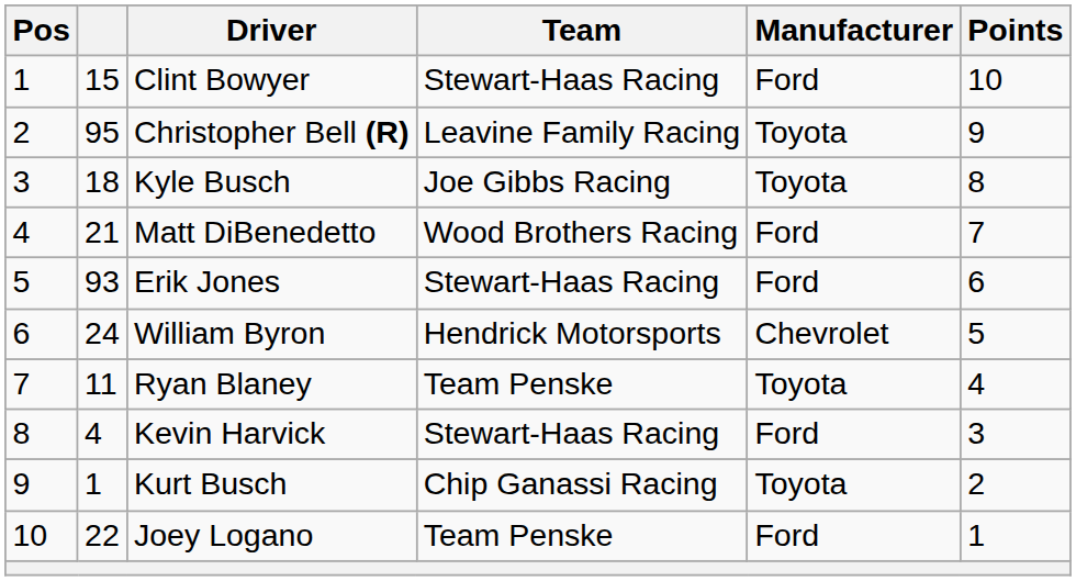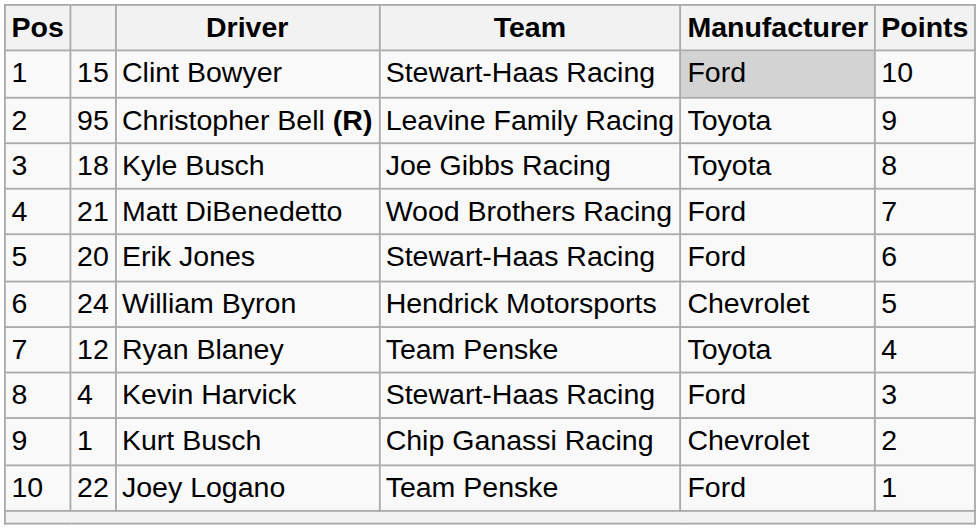 <table class="wikitable" style="font-size:98%">
 <tr>
 <th>Pos</th>
 <th></th>
 <th>Driver</th>
 <th>Team</th>
 <th>Manufacturer</th>
 <th>Points</th>
 </tr>
 <tr>
 <td>1</td>
 <td>15</td>
 <td>Clint Bowyer</td>
 <td>Stewart-Haas Racing</td>
-<td>Ford</td>
+<td style="background: lightgrey;">Ford</td>
 <td>10</td>
 </tr>
 <tr>
 <td>2</td>
 <td>95</td>
 <td>Christopher Bell <strong>(R)</strong></td>
 <td>Leavine Family Racing</td>
 <td>Toyota</td>
 <td>9</td>
 </tr>
 <tr>
 <td>3</td>
 <td>18</td>
 <td>Kyle Busch</td>
 <td>Joe Gibbs Racing</td>
 <td>Toyota</td>
 <td>8</td>
 </tr>
 <tr>
 <td>4</td>
 <td>21</td>
 <td>Matt DiBenedetto</td>
 <td>Wood Brothers Racing</td>
 <td>Ford</td>
 <td>7</td>
 </tr>
 <tr>
 <td>5</td>
-<td>93</td>
+<td>20</td>
 <td>Erik Jones</td>
 <td>Stewart-Haas Racing</td>
 <td>Ford</td>
 <td>6</td>
 </tr>
 <tr>
 <td>6</td>
 <td>24</td>
 <td>William Byron</td>
 <td>Hendrick Motorsports</td>
 <td>Chevrolet</td>
 <td>5</td>
 </tr>
 <tr>
 <td>7</td>
-<td>11</td>
+<td>12</td>
 <td>Ryan Blaney</td>
 <td>Team Penske</td>
 <td>Toyota</td>
 <td>4</td>
 </tr>
 <tr>
 <td>8</td>
 <td>4</td>
 <td>Kevin Harvick</td>
 <td>Stewart-Haas Racing</td>
 <td>Ford</td>
 <td>3</td>
 </tr>
 <tr>
 <td>9</td>
 <td>1</td>
 <td>Kurt Busch</td>
 <td>Chip Ganassi Racing</td>
-<td>Toyota</td>
+<td>Chevrolet</td>
 <td>2</td>
 </tr>
 <tr>
 <td>10</td>
 <td>22</td>
 <td>Joey Logano</td>
 <td>Team Penske</td>
 <td>Ford</td>
 <td>1</td>
 </tr>
 <tr>
 <th colspan="6"></th>
 </tr>
 </table>
